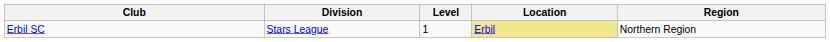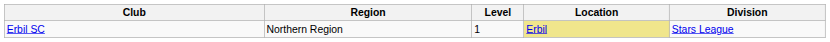 <table class="wikitable sortable" width=100% style="font-size:100%">
 <tr>
 <th width=25%>Club</th>
-<th width=15%>Division</th>
+<th width=20%>Region</th>
 <th width=5%>Level</th>
 <th width=14%>Location</th>
-<th width=20%>Region</th>
+<th width=15%>Division</th>
 </tr>
 <tr>
 <td><a href='#'>Erbil SC</a></td>
-<td><a href='#'>Stars League</a></td>
+<td>Northern Region</td>
 <td>1</td>
 <td style="background: khaki;"><a href='#'>Erbil</a></td>
-<td>Northern Region</td>
+<td><a href='#'>Stars League</a></td>
 </tr>
 </table>
